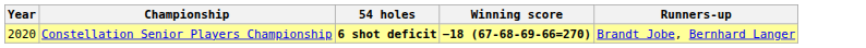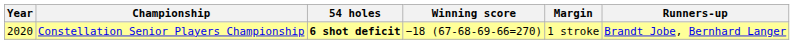 <table class="wikitable">
 <tr>
 <th>Year</th>
 <th>Championship</th>
 <th>54 holes</th>
 <th>Winning score</th>
+<th>Margin</th>
 <th>Runners-up</th>
 </tr>
 <tr style="background:#FFFF99;">
 <td>2020</td>
 <td><a href='#'>Constellation Senior Players Championship</a></td>
 <td><strong>6 shot deficit</strong></td>
-<td><strong>−18 (67-68-69-66=270)</strong></td>
+<td>−18 (67-68-69-66=270)</td>
+<td>1 stroke</td>
 <td> <a href='#'>Brandt Jobe</a>,  <a href='#'>Bernhard Langer</a></td>
 </tr>
 </table>
